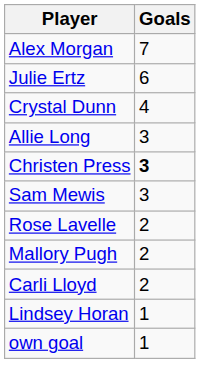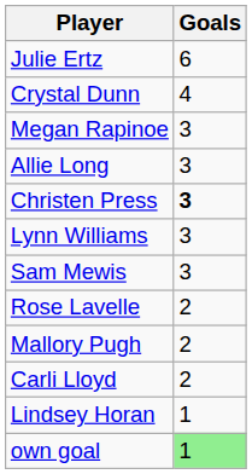 <table class="wikitable sortable" style="text-align: left;">
 <tr>
 <th>Player</th>
 <th>Goals</th>
-</tr>
-<tr>
-<td><a href='#'>Alex Morgan</a></td>
-<td>7</td>
 </tr>
 <tr>
 <td><a href='#'>Julie Ertz</a></td>
 <td>6</td>
 </tr>
 <tr>
 <td><a href='#'>Crystal Dunn</a></td>
 <td>4</td>
 </tr>
 <tr>
+<td><a href='#'>Megan Rapinoe</a></td>
+<td>3</td>
+</tr>
+<tr>
 <td><a href='#'>Allie Long</a></td>
 <td>3</td>
 </tr>
 <tr>
 <td><a href='#'>Christen Press</a></td>
 <td><strong>3</strong></td>
+</tr>
+<tr>
+<td><a href='#'>Lynn Williams</a></td>
+<td>3</td>
 </tr>
 <tr>
 <td><a href='#'>Sam Mewis</a></td>
 <td>3</td>
 </tr>
 <tr>
 <td><a href='#'>Rose Lavelle</a></td>
 <td>2</td>
 </tr>
 <tr>
 <td><a href='#'>Mallory Pugh</a></td>
 <td>2</td>
 </tr>
 <tr>
 <td><a href='#'>Carli Lloyd</a></td>
 <td>2</td>
 </tr>
 <tr>
 <td><a href='#'>Lindsey Horan</a></td>
 <td>1</td>
 </tr>
 <tr>
 <td><a href='#'>own goal</a></td>
-<td>1</td>
+<td style="background: lightgreen;">1</td>
 </tr>
 </table>
